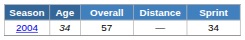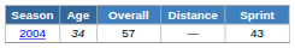 <table class="wikitable" style="font-size:95%; text-align:center; border:grey solid 1px; border-collapse:collapse; background:#ffffff;">
 <tr>
 <th style="background-color:#369; color:white; width:60px;" rowspan="2"> Season </th>
 <th style="background-color:#369; color:white; width:40px;" rowspan="2"> Age </th>
 </tr>
 <tr>
 <th style="background-color:#4180be; color:white; width:75px;">Overall</th>
 <th style="background-color:#4180be; color:white; width:75px;">Distance</th>
 <th style="background-color:#4180be; color:white; width:75px;">Sprint</th>
 </tr>
 <tr>
 <td><a href='#'>2004</a></td>
 <td><em>34</em></td>
 <td>57</td>
 <td>—</td>
-<td>34</td>
+<td>43</td>
 </tr>
 <tr>
 </tr>
 </table>
